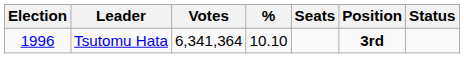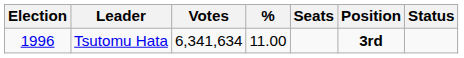 <table class="wikitable" style="text-align:center">
 <tr>
 <th>Election</th>
 <th>Leader</th>
 <th>Votes</th>
 <th>%</th>
 <th>Seats</th>
 <th>Position</th>
 <th>Status</th>
 </tr>
 <tr>
 <td><a href='#'>1996</a></td>
 <td><a href='#'>Tsutomu Hata</a></td>
-<td>6,341,364</td>
-<td>10.10</td>
+<td>6,341,634</td>
+<td>11.00</td>
 <td></td>
 <td><strong>3rd</strong></td>
 <td></td>
 </tr>
 </table>
